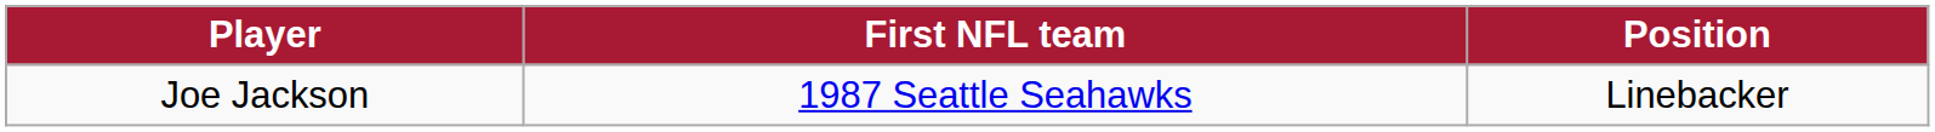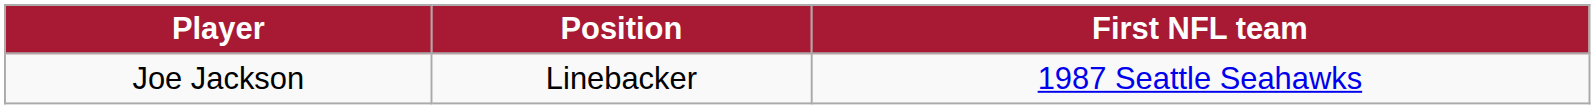 <table class="wikitable" width="65%">
 <tr align="center"  style="background:#A81933;color:#FFFFFF;">
 <td><strong>Player</strong></td>
+<td><strong>Position</strong></td>
 <td><strong>First NFL team</strong></td>
-<td><strong>Position</strong></td>
 </tr>
 <tr align="center" bgcolor="">
 <td>Joe Jackson</td>
+<td>Linebacker</td>
 <td><a href='#'>1987 Seattle Seahawks</a></td>
-<td>Linebacker</td>
 </tr>
 </table>
